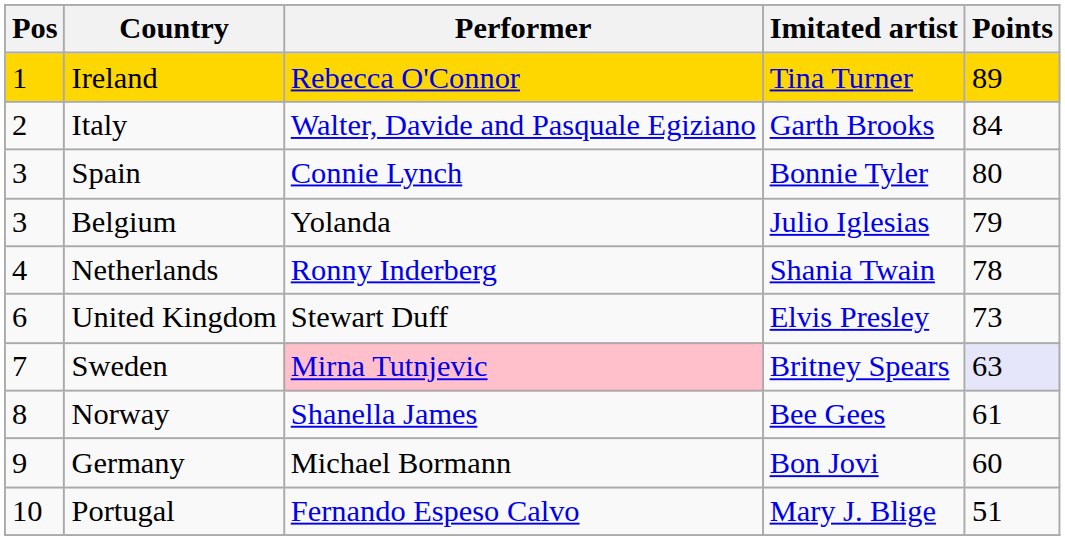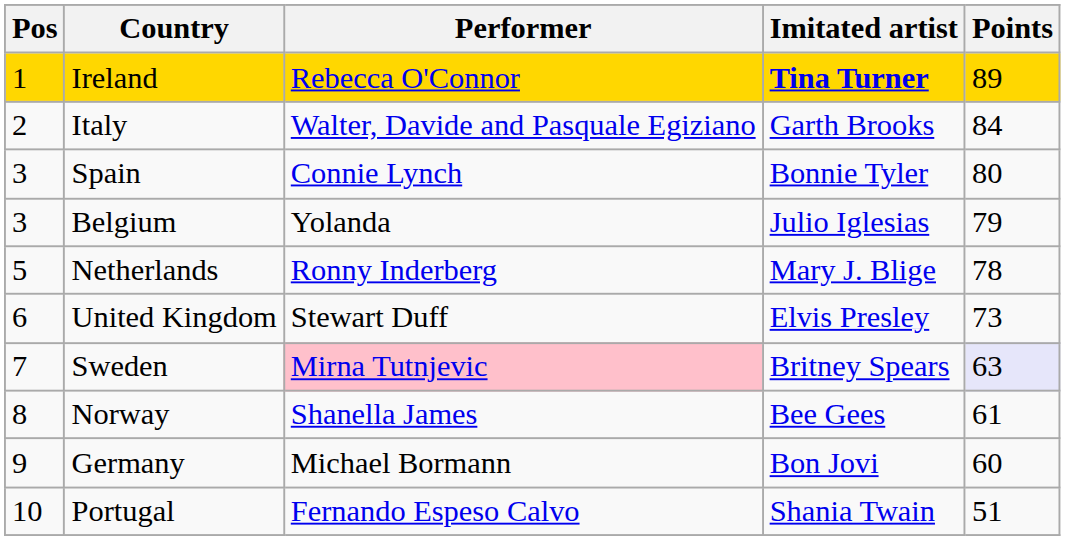 <table class="wikitable">
 <tr>
 <th>Pos</th>
 <th>Country</th>
 <th>Performer</th>
 <th>Imitated artist</th>
 <th>Points</th>
 </tr>
 <tr bgcolor=gold>
 <td>1</td>
 <td>Ireland</td>
 <td><a href='#'>Rebecca O'Connor</a></td>
-<td><a href='#'>Tina Turner</a></td>
+<td><strong><a href='#'>Tina Turner</a></strong></td>
 <td>89</td>
 </tr>
 <tr>
 <td>2</td>
 <td>Italy</td>
 <td><a href='#'>Walter, Davide and Pasquale Egiziano</a></td>
 <td><a href='#'>Garth Brooks</a></td>
 <td>84</td>
 </tr>
 <tr>
 <td>3</td>
 <td>Spain</td>
 <td><a href='#'>Connie Lynch</a></td>
 <td><a href='#'>Bonnie Tyler</a></td>
 <td>80</td>
 </tr>
 <tr>
 <td>3</td>
 <td>Belgium</td>
 <td>Yolanda</td>
 <td><a href='#'>Julio Iglesias</a></td>
 <td>79</td>
 </tr>
 <tr>
-<td>4</td>
+<td>5</td>
 <td>Netherlands</td>
 <td><a href='#'>Ronny Inderberg</a></td>
-<td><a href='#'>Shania Twain</a></td>
+<td><a href='#'>Mary J. Blige</a></td>
 <td>78</td>
 </tr>
 <tr>
 <td>6</td>
 <td>United Kingdom</td>
 <td>Stewart Duff</td>
 <td><a href='#'>Elvis Presley</a></td>
 <td>73</td>
 </tr>
 <tr>
 <td>7</td>
 <td>Sweden</td>
 <td style="background: pink;"><a href='#'>Mirna Tutnjevic</a></td>
 <td><a href='#'>Britney Spears</a></td>
 <td style="background: lavender;">63</td>
 </tr>
 <tr>
 <td>8</td>
 <td>Norway</td>
 <td><a href='#'>Shanella James</a></td>
 <td><a href='#'>Bee Gees</a></td>
 <td>61</td>
 </tr>
 <tr>
 <td>9</td>
 <td>Germany</td>
 <td>Michael Bormann</td>
 <td><a href='#'>Bon Jovi</a></td>
 <td>60</td>
 </tr>
 <tr>
 <td>10</td>
 <td>Portugal</td>
 <td><a href='#'>Fernando Espeso Calvo</a></td>
-<td><a href='#'>Mary J. Blige</a></td>
+<td><a href='#'>Shania Twain</a></td>
 <td>51</td>
 </tr>
 </table>
